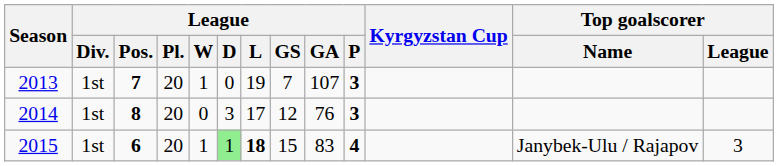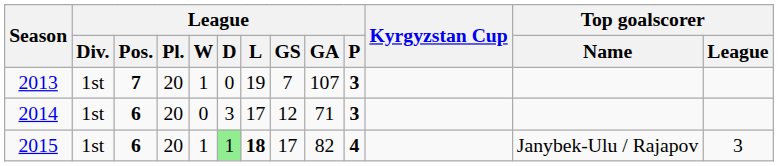 <table class="wikitable">
 <tr style="background:#efefef;">
 <th rowspan="2">Season</th>
 <th colspan="9">League</th>
 <th rowspan="2"><a href='#'>Kyrgyzstan Cup</a></th>
 <th colspan="2">Top goalscorer</th>
 </tr>
 <tr>
 <th>Div.</th>
 <th>Pos.</th>
 <th>Pl.</th>
 <th>W</th>
 <th>D</th>
 <th>L</th>
 <th>GS</th>
 <th>GA</th>
 <th>P</th>
 <th>Name</th>
 <th>League</th>
 </tr>
 <tr>
 <td align=center><a href='#'>2013</a></td>
 <td align=center>1st</td>
 <td align=center><strong>7</strong></td>
 <td align=center>20</td>
 <td align=center>1</td>
 <td align=center>0</td>
 <td align=center>19</td>
 <td align=center>7</td>
 <td align=center>107</td>
 <td align=center><strong>3</strong></td>
 <td align=center></td>
 <td align=center></td>
 <td align=center></td>
 </tr>
 <tr>
 <td align=center><a href='#'>2014</a></td>
 <td align=center>1st</td>
-<td align=center><strong>8</strong></td>
+<td align=center><strong>6</strong></td>
 <td align=center>20</td>
 <td align=center>0</td>
 <td align=center>3</td>
 <td align=center>17</td>
 <td align=center>12</td>
-<td align=center>76</td>
+<td align=center>71</td>
 <td align=center><strong>3</strong></td>
 <td align=center></td>
 <td align=center></td>
 <td align=center></td>
 </tr>
 <tr>
 <td align=center><a href='#'>2015</a></td>
 <td align=center>1st</td>
 <td align=center><strong>6</strong></td>
 <td align=center>20</td>
 <td align=center>1</td>
 <td align=center style="background: lightgreen;">1</td>
 <td align=center><strong>18</strong></td>
-<td align=center>15</td>
-<td align=center>83</td>
+<td align=center>17</td>
+<td align=center>82</td>
 <td align=center><strong>4</strong></td>
 <td align=center></td>
 <td align=center>Janybek-Ulu / Rajapov</td>
 <td align=center>3</td>
 </tr>
 </table>
